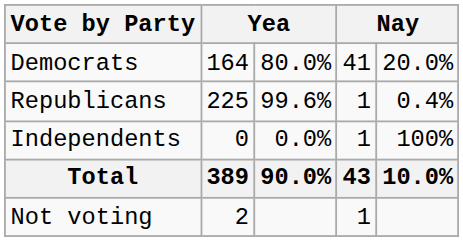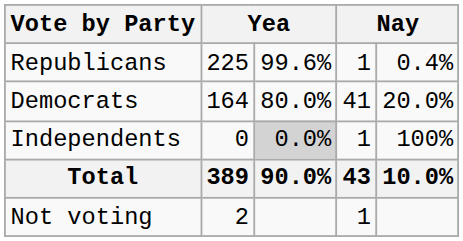 <table class=wikitable>
 <tr>
 <th>Vote by Party</th>
 <th colspan = "2">Yea</th>
 <th colspan = "2">Nay</th>
+</tr>
+<tr>
+<td>Republicans</td>
+<td align="right">225</td>
+<td align="right">99.6%</td>
+<td align="right">1</td>
+<td align="right">0.4%</td>
 </tr>
 <tr>
 <td>Democrats</td>
 <td align="right">164</td>
 <td align="right">80.0%</td>
 <td align="right">41</td>
 <td align="right">20.0%</td>
 </tr>
 <tr>
-<td>Republicans</td>
-<td align="right">225</td>
-<td align="right">99.6%</td>
-<td align="right">1</td>
-<td align="right">0.4%</td>
-</tr>
-<tr>
 <td>Independents</td>
 <td align="right">0</td>
-<td align="right">0.0%</td>
+<td align="right" style="background: lightgrey;">0.0%</td>
 <td align="right">1</td>
 <td align="right">100%</td>
 </tr>
 <tr>
 <th>Total</th>
 <th>389</th>
 <th>90.0%</th>
 <th>43</th>
 <th>10.0%</th>
 </tr>
 <tr>
 <td>Not voting</td>
 <td align=right>2</td>
 <td></td>
 <td align=right>1</td>
 <td></td>
 </tr>
 </table>
